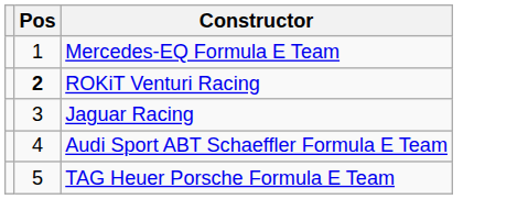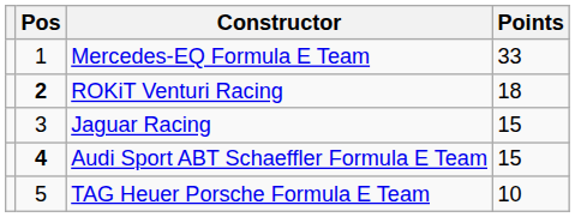 <table class="wikitable" style="font-size: 85%;">
 <tr>
 <th></th>
 <th>Pos</th>
 <th>Constructor</th>
+<th>Points</th>
 </tr>
 <tr>
 <td align="left"></td>
 <td align="center">1</td>
 <td> <a href='#'>Mercedes-EQ Formula E Team</a></td>
+<td align="left">33</td>
 </tr>
 <tr>
 <td align="left"></td>
 <td align="center"><strong>2</strong></td>
 <td> <a href='#'>ROKiT Venturi Racing</a></td>
+<td align="left">18</td>
 </tr>
 <tr>
 <td align="left"></td>
 <td align="center">3</td>
 <td> <a href='#'>Jaguar Racing</a></td>
+<td align="left">15</td>
 </tr>
 <tr>
 <td align="left"></td>
-<td align="center">4</td>
+<td align="center"><strong>4</strong></td>
 <td> <a href='#'>Audi Sport ABT Schaeffler Formula E Team</a></td>
+<td align="left">15</td>
 </tr>
 <tr>
 <td align="left"></td>
 <td align="center">5</td>
 <td> <a href='#'>TAG Heuer Porsche Formula E Team</a></td>
+<td align="left">10</td>
 </tr>
 </table>
